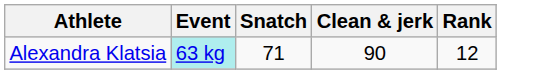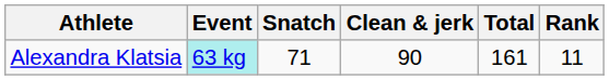 <table class="wikitable" style="font-size:90%;text-align:center">
 <tr>
 <th>Athlete</th>
 <th>Event</th>
 <th>Snatch</th>
 <th>Clean & jerk</th>
+<th>Total</th>
 <th>Rank</th>
 </tr>
 <tr align=center>
 <td align=left><a href='#'>Alexandra Klatsia</a></td>
 <td align=left style="background: paleturquoise;"><a href='#'>63 kg</a></td>
 <td>71</td>
 <td>90</td>
-<td>12</td>
+<td>161</td>
+<td>11</td>
 </tr>
 </table>
